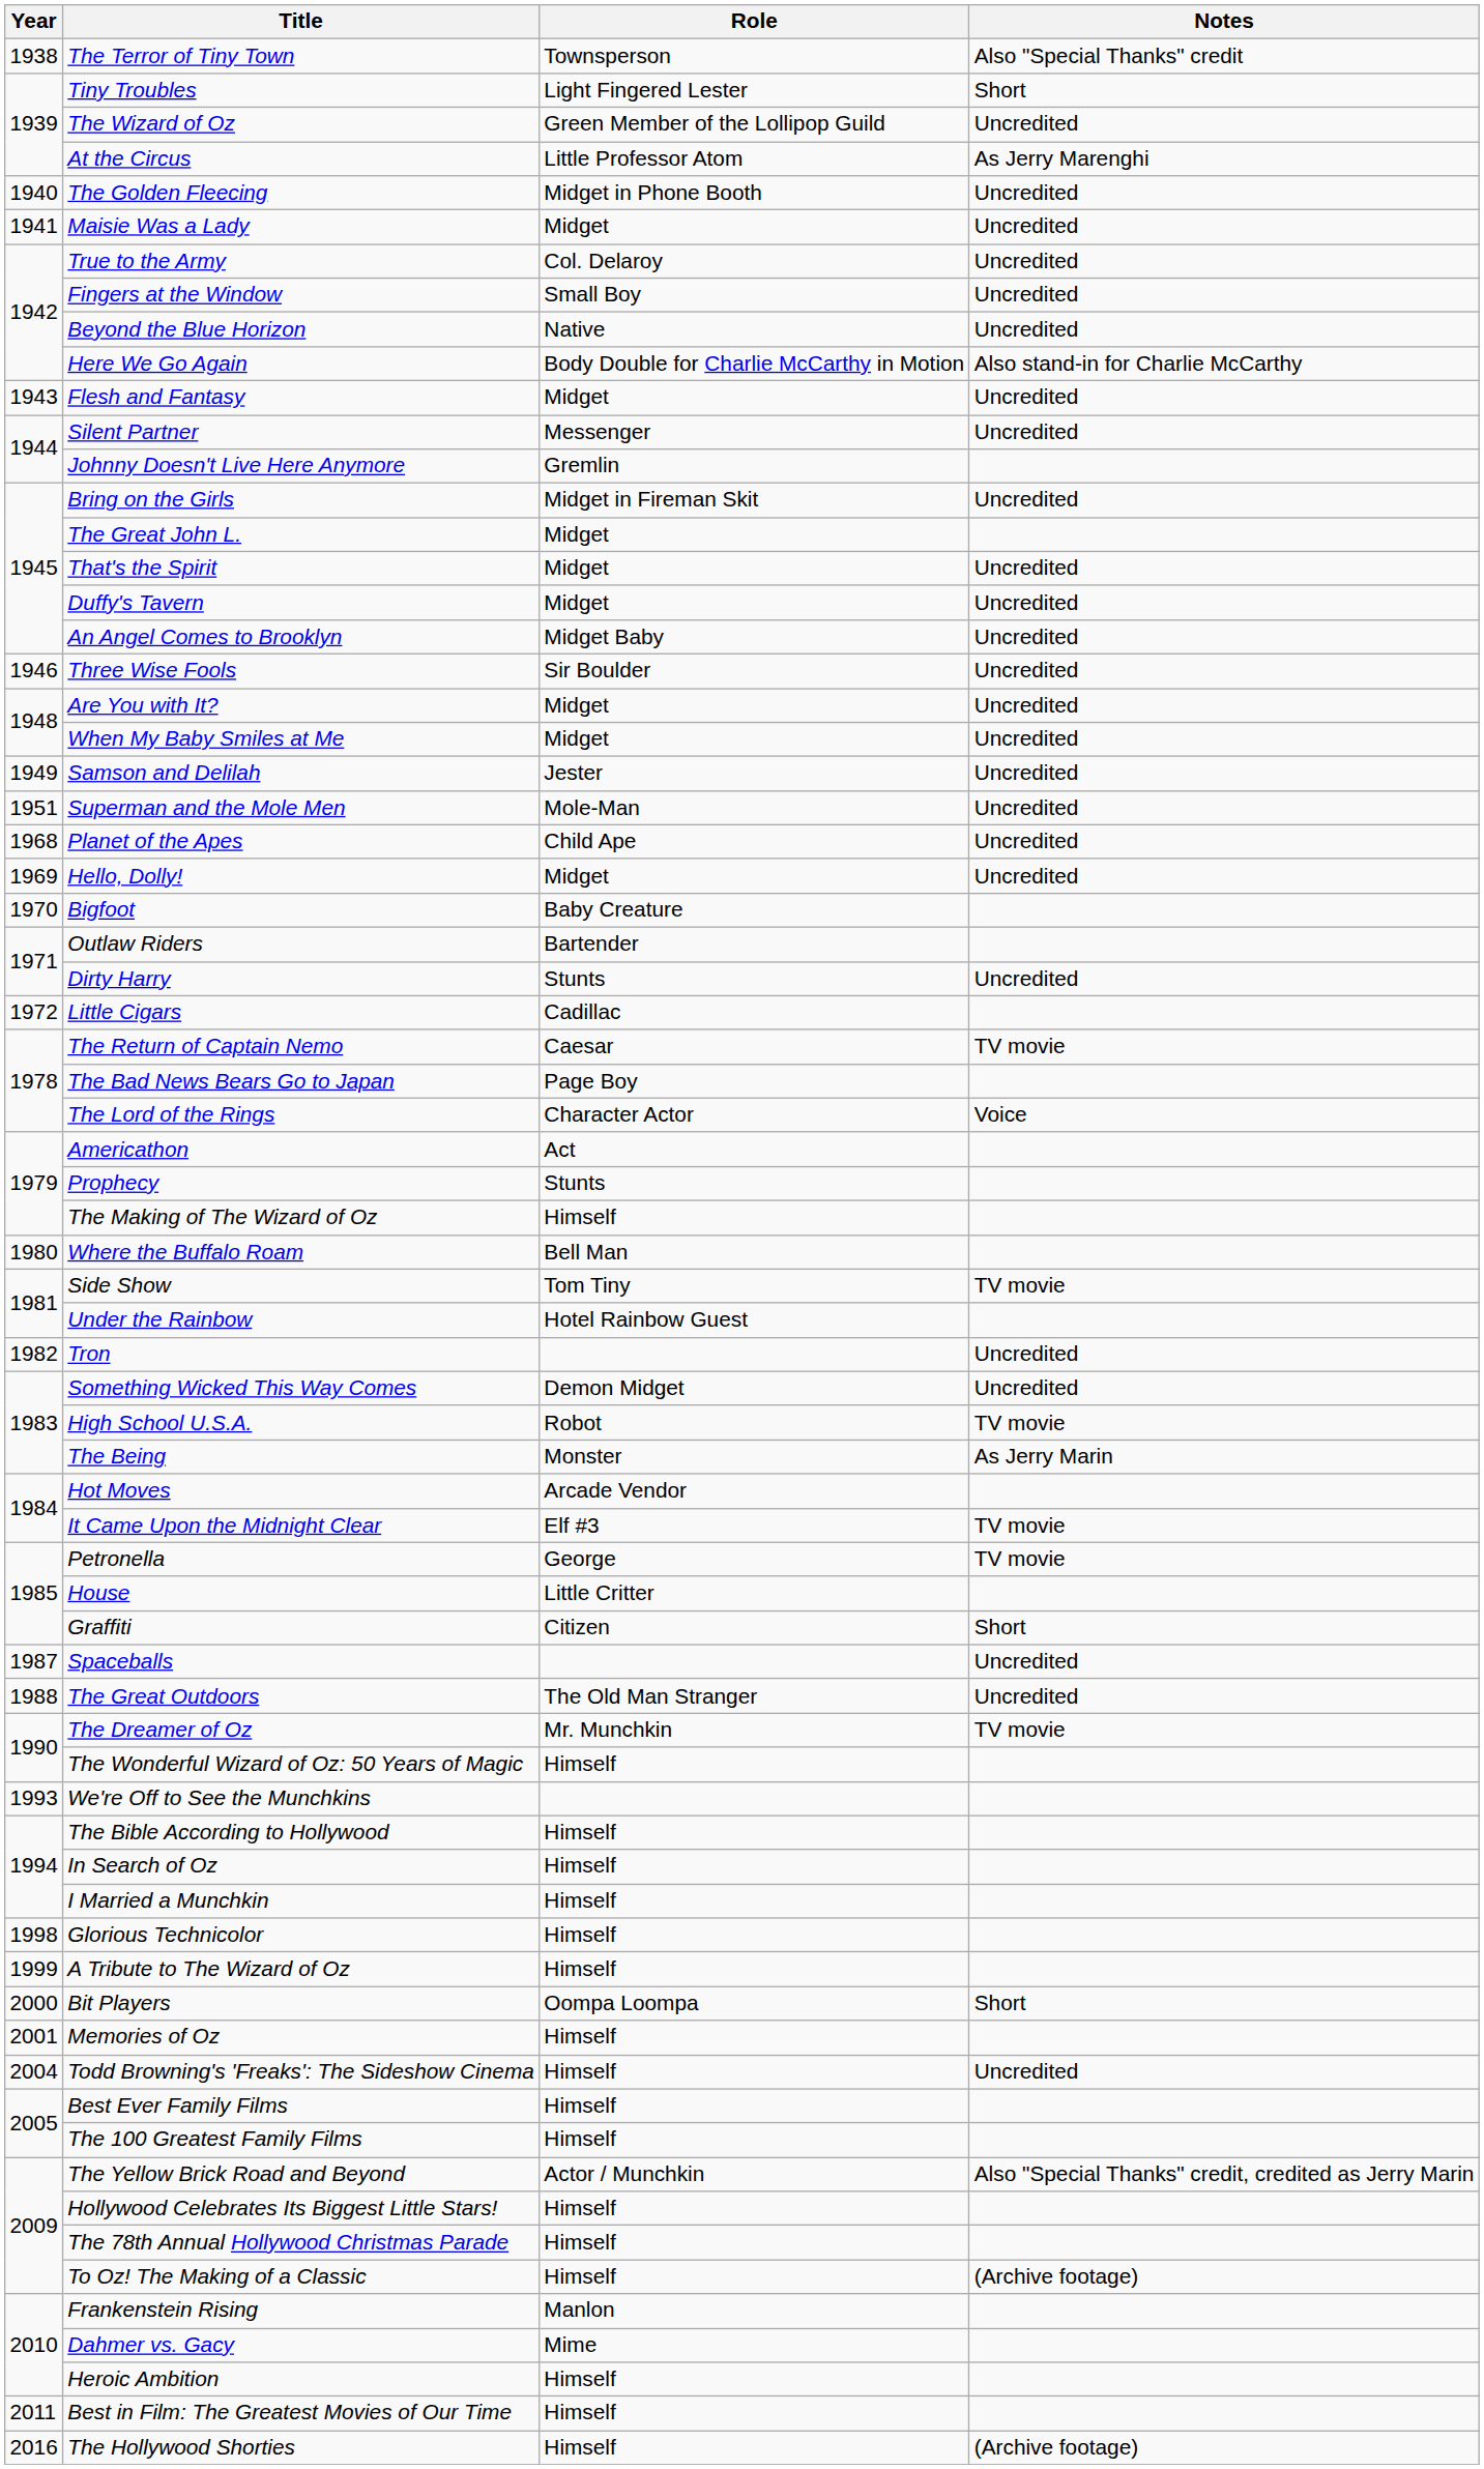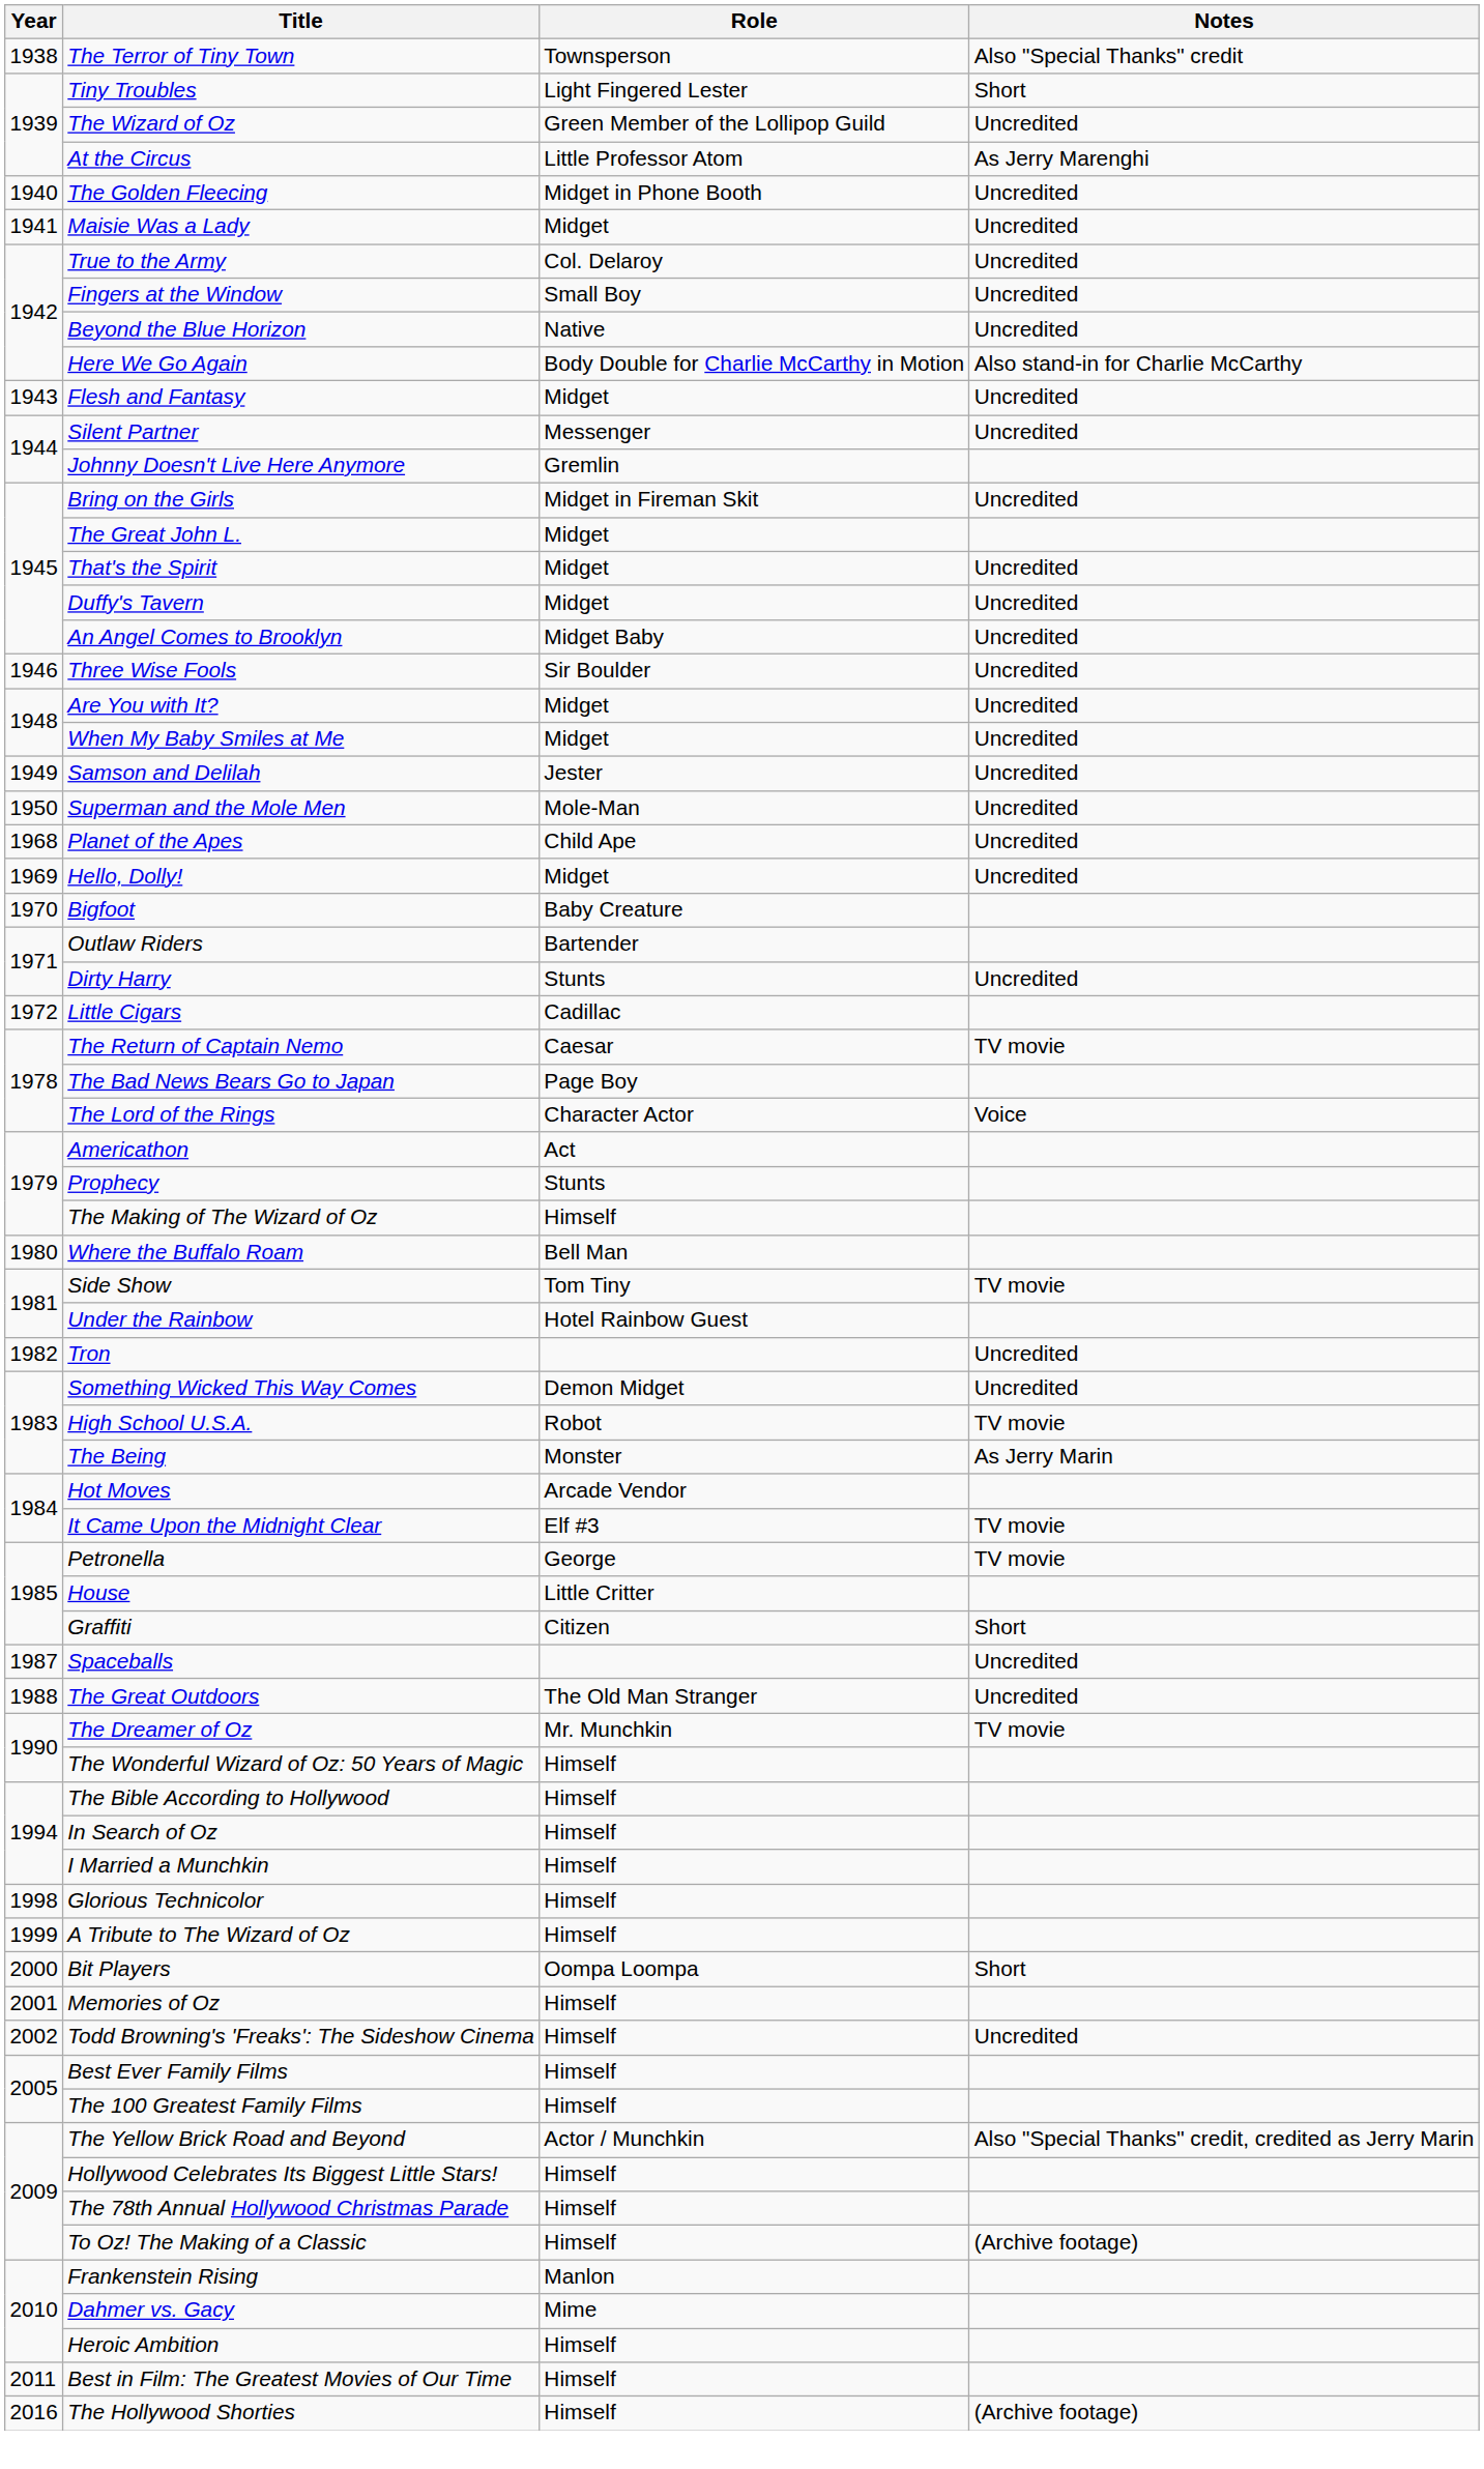 <table class="wikitable sortable">
 <tr>
 <th>Year</th>
 <th>Title</th>
 <th>Role</th>
 <th>Notes</th>
 </tr>
 <tr>
 <td>1938</td>
 <td><em><a href='#'>The Terror of Tiny Town</a></em></td>
 <td>Townsperson</td>
 <td>Also "Special Thanks" credit</td>
 </tr>
 <tr>
 <td rowspan="3">1939</td>
 <td><em><a href='#'>Tiny Troubles</a></em></td>
 <td>Light Fingered Lester</td>
 <td>Short</td>
 </tr>
 <tr>
 <td><em><a href='#'>The Wizard of Oz</a></em></td>
 <td>Green Member of the Lollipop Guild</td>
 <td>Uncredited</td>
 </tr>
 <tr>
 <td><em><a href='#'>At the Circus</a></em></td>
 <td>Little Professor Atom</td>
 <td>As Jerry Marenghi</td>
 </tr>
 <tr>
 <td>1940</td>
 <td><em><a href='#'>The Golden Fleecing</a></em></td>
 <td>Midget in Phone Booth</td>
 <td>Uncredited</td>
 </tr>
 <tr>
 <td>1941</td>
 <td><em><a href='#'>Maisie Was a Lady</a></em></td>
 <td>Midget</td>
 <td>Uncredited</td>
 </tr>
 <tr>
 <td rowspan="4">1942</td>
 <td><em><a href='#'>True to the Army</a></em></td>
 <td>Col. Delaroy</td>
 <td>Uncredited</td>
 </tr>
 <tr>
 <td><em><a href='#'>Fingers at the Window</a></em></td>
 <td>Small Boy</td>
 <td>Uncredited</td>
 </tr>
 <tr>
 <td><em><a href='#'>Beyond the Blue Horizon</a></em></td>
 <td>Native</td>
 <td>Uncredited</td>
 </tr>
 <tr>
 <td><em><a href='#'>Here We Go Again</a></em></td>
 <td>Body Double for <a href='#'>Charlie McCarthy</a> in Motion</td>
 <td>Also stand-in for Charlie McCarthy</td>
 </tr>
 <tr>
 <td>1943</td>
 <td><em><a href='#'>Flesh and Fantasy</a></em></td>
 <td>Midget</td>
 <td>Uncredited</td>
 </tr>
 <tr>
 <td rowspan="2">1944</td>
 <td><em><a href='#'>Silent Partner</a></em></td>
 <td>Messenger</td>
 <td>Uncredited</td>
 </tr>
 <tr>
 <td><em><a href='#'>Johnny Doesn't Live Here Anymore</a></em></td>
 <td>Gremlin</td>
 <td></td>
 </tr>
 <tr>
 <td rowspan="5">1945</td>
 <td><em><a href='#'>Bring on the Girls</a></em></td>
 <td>Midget in Fireman Skit</td>
 <td>Uncredited</td>
 </tr>
 <tr>
 <td><em><a href='#'>The Great John L.</a></em></td>
 <td>Midget</td>
 <td></td>
 </tr>
 <tr>
 <td><em><a href='#'>That's the Spirit</a></em></td>
 <td>Midget</td>
 <td>Uncredited</td>
 </tr>
 <tr>
 <td><em><a href='#'>Duffy's Tavern</a></em></td>
 <td>Midget</td>
 <td>Uncredited</td>
 </tr>
 <tr>
 <td><em><a href='#'>An Angel Comes to Brooklyn</a></em></td>
 <td>Midget Baby</td>
 <td>Uncredited</td>
 </tr>
 <tr>
 <td>1946</td>
 <td><em><a href='#'>Three Wise Fools</a></em></td>
 <td>Sir Boulder</td>
 <td>Uncredited</td>
 </tr>
 <tr>
 <td rowspan="2">1948</td>
 <td><em><a href='#'>Are You with It?</a></em></td>
 <td>Midget</td>
 <td>Uncredited</td>
 </tr>
 <tr>
 <td><em><a href='#'>When My Baby Smiles at Me</a></em></td>
 <td>Midget</td>
 <td>Uncredited</td>
 </tr>
 <tr>
 <td>1949</td>
 <td><em><a href='#'>Samson and Delilah</a></em></td>
 <td>Jester</td>
 <td>Uncredited</td>
 </tr>
 <tr>
-<td>1951</td>
+<td>1950</td>
 <td><em><a href='#'>Superman and the Mole Men</a></em></td>
 <td>Mole-Man</td>
 <td>Uncredited</td>
 </tr>
 <tr>
 <td>1968</td>
 <td><em><a href='#'>Planet of the Apes</a></em></td>
 <td>Child Ape</td>
 <td>Uncredited</td>
 </tr>
 <tr>
 <td>1969</td>
 <td><em><a href='#'>Hello, Dolly!</a></em></td>
 <td>Midget</td>
 <td>Uncredited</td>
 </tr>
 <tr>
 <td>1970</td>
 <td><em><a href='#'>Bigfoot</a></em></td>
 <td>Baby Creature</td>
 <td></td>
 </tr>
 <tr>
 <td rowspan="2">1971</td>
 <td><em>Outlaw Riders</em></td>
 <td>Bartender</td>
 <td></td>
 </tr>
 <tr>
 <td><em><a href='#'>Dirty Harry</a></em></td>
 <td>Stunts</td>
 <td>Uncredited</td>
 </tr>
 <tr>
 <td>1972</td>
 <td><em><a href='#'>Little Cigars</a></em></td>
 <td>Cadillac</td>
 <td></td>
 </tr>
 <tr>
 <td rowspan="3">1978</td>
 <td><em><a href='#'>The Return of Captain Nemo</a></em></td>
 <td>Caesar</td>
 <td>TV movie</td>
 </tr>
 <tr>
 <td><em><a href='#'>The Bad News Bears Go to Japan</a></em></td>
 <td>Page Boy</td>
 <td></td>
 </tr>
 <tr>
 <td><em><a href='#'>The Lord of the Rings</a></em></td>
 <td>Character Actor</td>
 <td>Voice</td>
 </tr>
 <tr>
 <td rowspan="3">1979</td>
 <td><em><a href='#'>Americathon</a></em></td>
 <td>Act</td>
 <td></td>
 </tr>
 <tr>
 <td><em><a href='#'>Prophecy</a></em></td>
 <td>Stunts</td>
 <td></td>
 </tr>
 <tr>
 <td><em>The Making of The Wizard of Oz</em></td>
 <td>Himself</td>
 <td></td>
 </tr>
 <tr>
 <td>1980</td>
 <td><em><a href='#'>Where the Buffalo Roam</a></em></td>
 <td>Bell Man</td>
 <td></td>
 </tr>
 <tr>
 <td rowspan="2">1981</td>
 <td><em>Side Show</em></td>
 <td>Tom Tiny</td>
 <td>TV movie</td>
 </tr>
 <tr>
 <td><em><a href='#'>Under the Rainbow</a></em></td>
 <td>Hotel Rainbow Guest</td>
 <td></td>
 </tr>
 <tr>
 <td>1982</td>
 <td><em><a href='#'>Tron</a></em></td>
 <td></td>
 <td>Uncredited</td>
 </tr>
 <tr>
 <td rowspan="3">1983</td>
 <td><em><a href='#'>Something Wicked This Way Comes</a></em></td>
 <td>Demon Midget</td>
 <td>Uncredited</td>
 </tr>
 <tr>
 <td><em><a href='#'>High School U.S.A.</a></em></td>
 <td>Robot</td>
 <td>TV movie</td>
 </tr>
 <tr>
 <td><em><a href='#'>The Being</a></em></td>
 <td>Monster</td>
 <td>As Jerry Marin</td>
 </tr>
 <tr>
 <td rowspan="2">1984</td>
 <td><em><a href='#'>Hot Moves</a></em></td>
 <td>Arcade Vendor</td>
 <td></td>
 </tr>
 <tr>
 <td><em><a href='#'>It Came Upon the Midnight Clear</a></em></td>
 <td>Elf #3</td>
 <td>TV movie</td>
 </tr>
 <tr>
 <td rowspan="3">1985</td>
 <td><em>Petronella</em></td>
 <td>George</td>
 <td>TV movie</td>
 </tr>
 <tr>
 <td><em><a href='#'>House</a></em></td>
 <td>Little Critter</td>
 <td></td>
 </tr>
 <tr>
 <td><em>Graffiti</em></td>
 <td>Citizen</td>
 <td>Short</td>
 </tr>
 <tr>
 <td>1987</td>
 <td><em><a href='#'>Spaceballs</a></em></td>
 <td></td>
 <td>Uncredited</td>
 </tr>
 <tr>
 <td>1988</td>
 <td><em><a href='#'>The Great Outdoors</a></em></td>
 <td>The Old Man Stranger</td>
 <td>Uncredited</td>
 </tr>
 <tr>
 <td rowspan="2">1990</td>
 <td><em><a href='#'>The Dreamer of Oz</a></em></td>
 <td>Mr. Munchkin</td>
 <td>TV movie</td>
 </tr>
 <tr>
 <td><em>The Wonderful Wizard of Oz: 50 Years of Magic</em></td>
 <td>Himself</td>
 <td></td>
 </tr>
 <tr>
-<td>1993</td>
-<td><em>We're Off to See the Munchkins</em></td>
-<td></td>
-<td></td>
-</tr>
-<tr>
 <td rowspan="3">1994</td>
 <td><em>The Bible According to Hollywood</em></td>
 <td>Himself</td>
 <td></td>
 </tr>
 <tr>
 <td><em>In Search of Oz</em></td>
 <td>Himself</td>
 <td></td>
 </tr>
 <tr>
 <td><em>I Married a Munchkin</em></td>
 <td>Himself</td>
 <td></td>
 </tr>
 <tr>
 <td>1998</td>
 <td><em>Glorious Technicolor</em></td>
 <td>Himself</td>
 <td></td>
 </tr>
 <tr>
 <td>1999</td>
 <td><em>A Tribute to The Wizard of Oz</em></td>
 <td>Himself</td>
 <td></td>
 </tr>
 <tr>
 <td>2000</td>
 <td><em>Bit Players</em></td>
 <td>Oompa Loompa</td>
 <td>Short</td>
 </tr>
 <tr>
 <td>2001</td>
 <td><em>Memories of Oz</em></td>
 <td>Himself</td>
 <td></td>
 </tr>
 <tr>
-<td>2004</td>
+<td>2002</td>
 <td><em>Todd Browning's 'Freaks': The Sideshow Cinema</em></td>
 <td>Himself</td>
 <td>Uncredited</td>
 </tr>
 <tr>
 <td rowspan="2">2005</td>
 <td><em>Best Ever Family Films</em></td>
 <td>Himself</td>
 <td></td>
 </tr>
 <tr>
 <td><em>The 100 Greatest Family Films</em></td>
 <td>Himself</td>
 <td></td>
 </tr>
 <tr>
 <td rowspan="4">2009</td>
 <td><em>The Yellow Brick Road and Beyond</em></td>
 <td>Actor / Munchkin</td>
 <td>Also "Special Thanks" credit, credited as Jerry Marin</td>
 </tr>
 <tr>
 <td><em>Hollywood Celebrates Its Biggest Little Stars!</em></td>
 <td>Himself</td>
 <td></td>
 </tr>
 <tr>
 <td><em>The 78th Annual <a href='#'>Hollywood Christmas Parade</a></em></td>
 <td>Himself</td>
 <td></td>
 </tr>
 <tr>
 <td><em>To Oz! The Making of a Classic</em></td>
 <td>Himself</td>
 <td>(Archive footage)</td>
 </tr>
 <tr>
 <td rowspan="3">2010</td>
 <td><em>Frankenstein Rising</em></td>
 <td>Manlon</td>
 <td></td>
 </tr>
 <tr>
 <td><em><a href='#'>Dahmer vs. Gacy</a></em></td>
 <td>Mime</td>
 <td></td>
 </tr>
 <tr>
 <td><em>Heroic Ambition</em></td>
 <td>Himself</td>
 <td></td>
 </tr>
 <tr>
 <td>2011</td>
 <td><em>Best in Film: The Greatest Movies of Our Time</em></td>
 <td>Himself</td>
 <td></td>
 </tr>
 <tr>
 <td>2016</td>
 <td><em>The Hollywood Shorties</em></td>
 <td>Himself</td>
 <td>(Archive footage)</td>
 </tr>
 </table>
